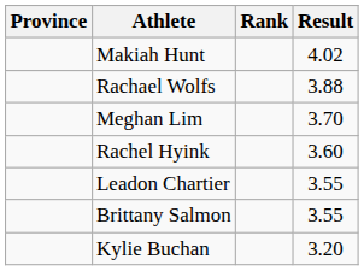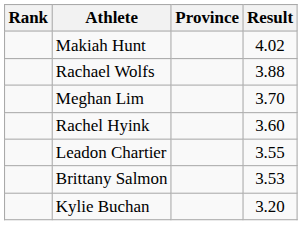 <table class="wikitable sortable" style="text-align:center">
 <tr>
+<th>Rank</th>
+<th>Athlete</th>
 <th>Province</th>
-<th>Athlete</th>
-<th>Rank</th>
 <th>Result</th>
 </tr>
 <tr>
+<td></td>
+<td align=left>Makiah Hunt</td>
 <td align="left"></td>
-<td align=left>Makiah Hunt</td>
-<td></td>
 <td>4.02</td>
 </tr>
 <tr>
+<td></td>
+<td align=left>Rachael Wolfs</td>
 <td align="left"></td>
-<td align=left>Rachael Wolfs</td>
-<td></td>
 <td>3.88</td>
 </tr>
 <tr>
+<td></td>
+<td align=left>Meghan Lim</td>
 <td align="left"></td>
-<td align=left>Meghan Lim</td>
-<td></td>
 <td>3.70</td>
 </tr>
 <tr>
+<td></td>
+<td align=left>Rachel Hyink</td>
 <td align="left"></td>
-<td align=left>Rachel Hyink</td>
-<td></td>
 <td>3.60</td>
 </tr>
 <tr>
+<td></td>
+<td align=left>Leadon Chartier</td>
 <td align="left"></td>
-<td align=left>Leadon Chartier</td>
-<td></td>
 <td>3.55</td>
 </tr>
 <tr>
+<td></td>
+<td align=left>Brittany Salmon</td>
 <td align="left"></td>
-<td align=left>Brittany Salmon</td>
-<td></td>
-<td>3.55</td>
+<td>3.53</td>
 </tr>
 <tr>
+<td></td>
+<td align=left>Kylie Buchan</td>
 <td align="left"></td>
-<td align=left>Kylie Buchan</td>
-<td></td>
 <td>3.20</td>
 </tr>
 </table>
